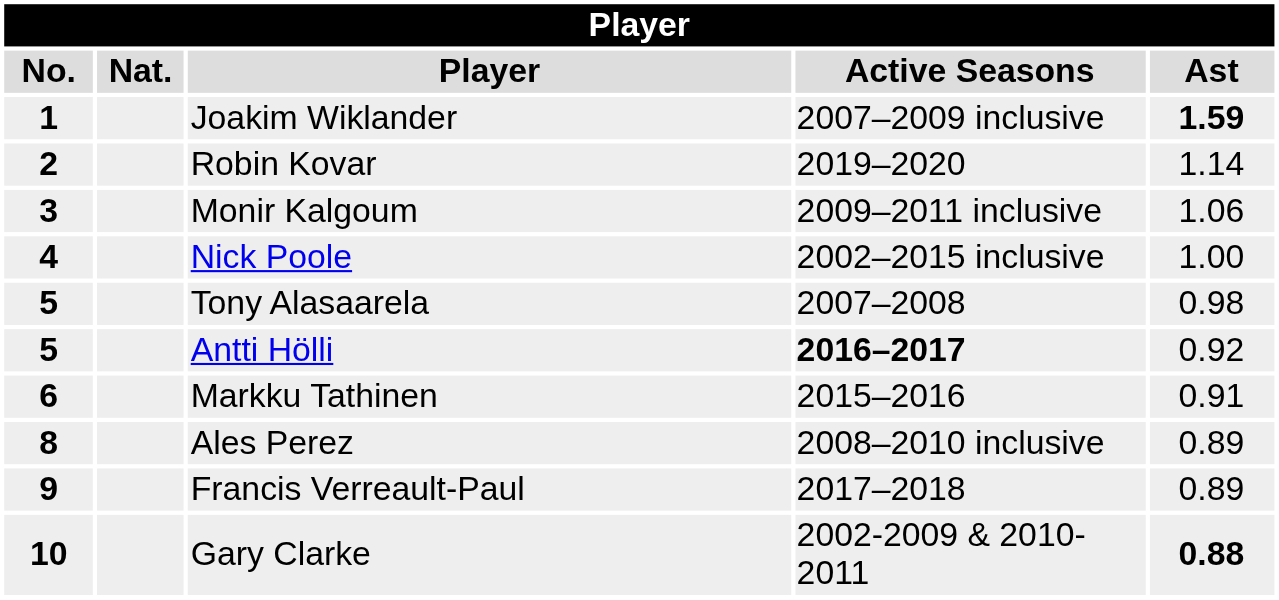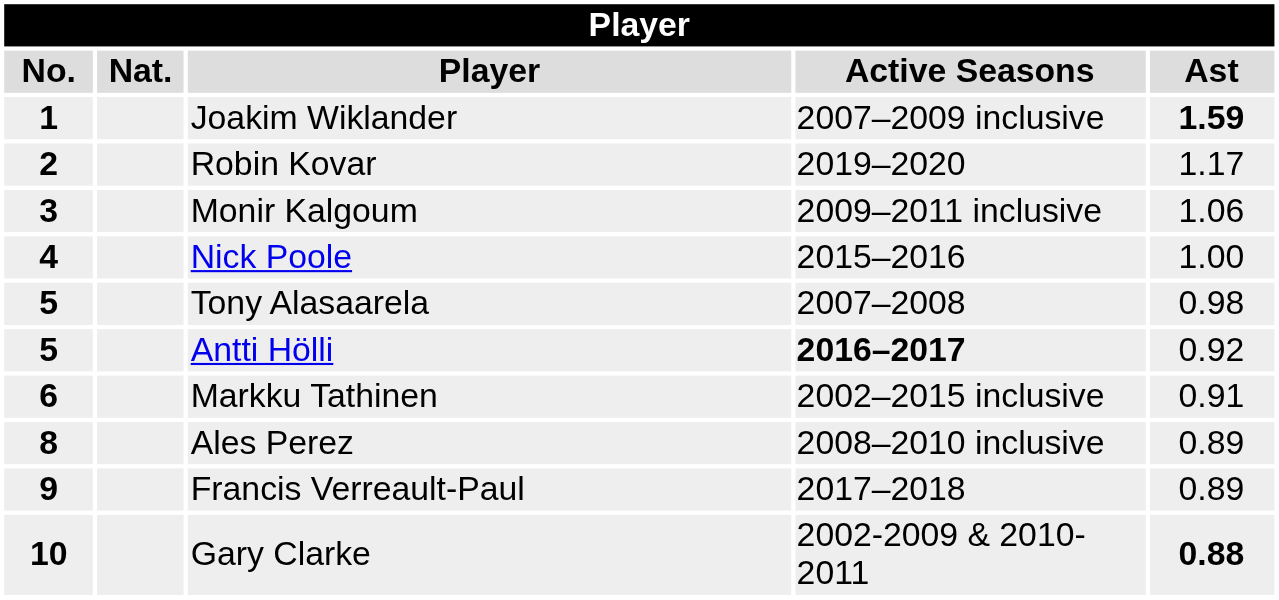 <table class="toccolours"  style="width:97%; clear:both; margin:1.5em auto; text-align:center;">
 <tr>
 <th colspan="11" style="background:#000000; color:#FFFFFF;">Player</th>
 </tr>
 <tr style="background:#ddd;">
 <th width=7%>No.</th>
 <th width=7%>Nat.</th>
 <th !width=30%>Player</th>
 <th width=28%>Active Seasons</th>
 <th widith=28%>Ast</th>
 </tr>
 <tr style="background:#eee;">
 <td><strong>1</strong></td>
 <td></td>
 <td align=left>Joakim Wiklander</td>
 <td align=left>2007–2009 inclusive</td>
 <td><strong>1.59</strong></td>
 </tr>
 <tr style="background:#eee;">
 <td><strong>2</strong></td>
 <td></td>
 <td align=left>Robin Kovar</td>
 <td align=left>2019–2020</td>
-<td>1.14</td>
+<td>1.17</td>
 </tr>
 <tr style="background:#eee;">
 <td><strong>3</strong></td>
 <td></td>
 <td align=left>Monir Kalgoum</td>
 <td align=left>2009–2011 inclusive</td>
 <td>1.06</td>
 </tr>
 <tr style="background:#eee;">
 <td><strong>4</strong></td>
 <td></td>
 <td align=left><a href='#'>Nick Poole</a></td>
-<td align=left>2002–2015 inclusive</td>
+<td align=left>2015–2016</td>
 <td>1.00</td>
 </tr>
 <tr style="background:#eee;">
 <td><strong>5</strong></td>
 <td></td>
 <td align=left>Tony Alasaarela</td>
 <td align=left>2007–2008</td>
 <td>0.98</td>
 </tr>
 <tr style="background:#eee;">
 <td><strong>5</strong></td>
 <td></td>
 <td align=left><a href='#'>Antti Hölli</a></td>
 <td align=left><strong>2016–2017</strong></td>
 <td>0.92</td>
 </tr>
 <tr style="background:#eee;">
 <td><strong>6</strong></td>
 <td></td>
 <td align=left>Markku Tathinen</td>
-<td align=left>2015–2016</td>
+<td align=left>2002–2015 inclusive</td>
 <td>0.91</td>
 </tr>
 <tr style="background:#eee;">
 <td><strong>8</strong></td>
 <td></td>
 <td align=left>Ales Perez</td>
 <td align=left>2008–2010 inclusive</td>
 <td>0.89</td>
 </tr>
 <tr style="background:#eee;">
 <td><strong>9</strong></td>
 <td></td>
 <td align=left>Francis Verreault-Paul</td>
 <td align=left>2017–2018</td>
 <td>0.89</td>
 </tr>
 <tr style="background:#eee;">
 <td><strong>10</strong></td>
 <td></td>
 <td align=left>Gary Clarke</td>
 <td align=left>2002-2009 & 2010-2011</td>
 <td><strong>0.88</strong></td>
 </tr>
 </table>
